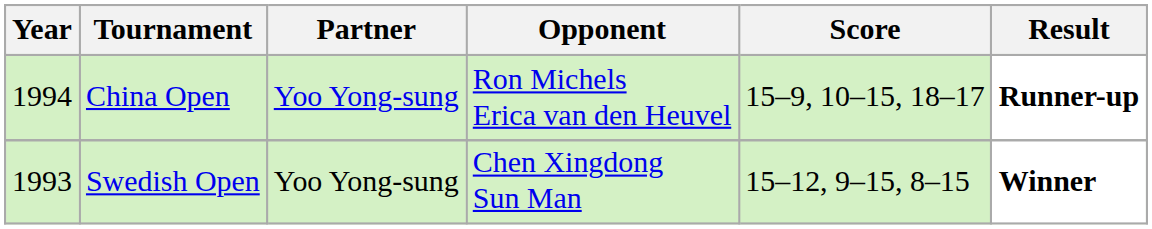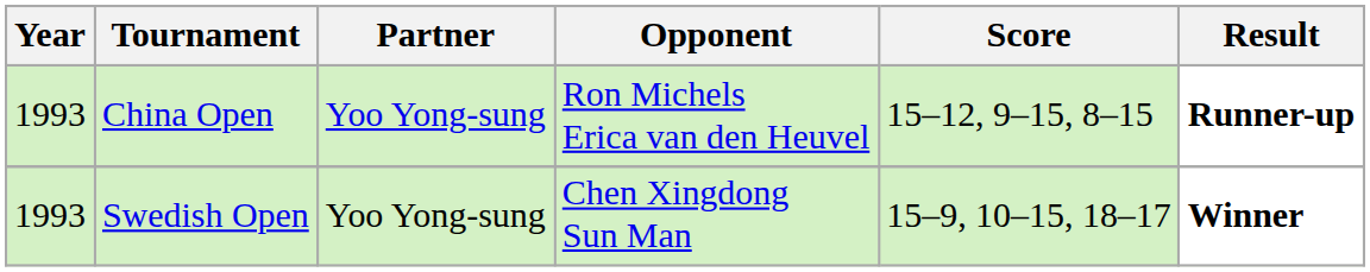 <table class="sortable wikitable" style="font-size: 90%;">
 <tr>
 <th>Year</th>
 <th>Tournament</th>
 <th>Partner</th>
 <th>Opponent</th>
 <th>Score</th>
 <th>Result</th>
 </tr>
 <tr style="background:#D4F1C5">
-<td align="center">1994</td>
+<td align="center">1993</td>
 <td align="left"><a href='#'>China Open</a></td>
 <td align="left"> <a href='#'>Yoo Yong-sung</a></td>
 <td align="left"> <a href='#'>Ron Michels</a> <br>  <a href='#'>Erica van den Heuvel</a></td>
-<td align="left">15–9, 10–15, 18–17</td>
+<td align="left">15–12, 9–15, 8–15</td>
 <td style="text-align:left; background:white"> <strong>Runner-up</strong></td>
 </tr>
 <tr>
 </tr>
 <tr style="background:#D4F1C5">
 <td align="center">1993</td>
 <td align="left"><a href='#'>Swedish Open</a></td>
 <td align="left"> Yoo Yong-sung</td>
 <td align="left"> <a href='#'>Chen Xingdong</a> <br>  <a href='#'>Sun Man</a></td>
-<td align="left">15–12, 9–15, 8–15</td>
+<td align="left">15–9, 10–15, 18–17</td>
 <td style="text-align:left; background:white"> <strong>Winner</strong></td>
 </tr>
 </table>
